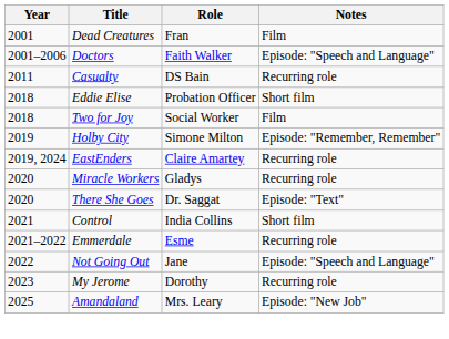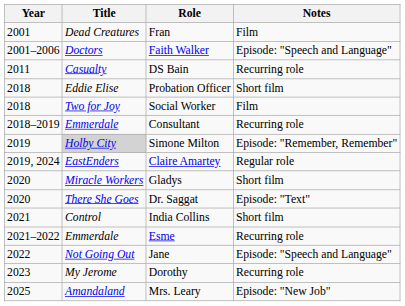 <table class="wikitable">
 <tr>
 <th>Year</th>
 <th>Title</th>
 <th>Role</th>
 <th>Notes</th>
 </tr>
 <tr>
 <td>2001</td>
 <td><em>Dead Creatures</em></td>
 <td>Fran</td>
 <td>Film</td>
 </tr>
 <tr>
 <td>2001–2006</td>
 <td><em><a href='#'>Doctors</a></em></td>
 <td><a href='#'>Faith Walker</a></td>
 <td>Episode: "Speech and Language"</td>
 </tr>
 <tr>
 <td>2011</td>
 <td><em><a href='#'>Casualty</a></em></td>
 <td>DS Bain</td>
 <td>Recurring role</td>
 </tr>
 <tr>
 <td>2018</td>
 <td><em>Eddie Elise</em></td>
 <td>Probation Officer</td>
 <td>Short film</td>
 </tr>
 <tr>
 <td>2018</td>
 <td><em><a href='#'>Two for Joy</a></em></td>
 <td>Social Worker</td>
 <td>Film</td>
 </tr>
 <tr>
+<td>2018–2019</td>
+<td><em><a href='#'>Emmerdale</a></em></td>
+<td>Consultant</td>
+<td>Recurring role</td>
+</tr>
+<tr>
 <td>2019</td>
-<td><em><a href='#'>Holby City</a></em></td>
+<td style="background: lightgrey;"><em><a href='#'>Holby City</a></em></td>
 <td>Simone Milton</td>
 <td>Episode: "Remember, Remember"</td>
 </tr>
 <tr>
 <td>2019, 2024</td>
 <td><em><a href='#'>EastEnders</a></em></td>
 <td><a href='#'>Claire Amartey</a></td>
-<td>Recurring role</td>
+<td>Regular role</td>
 </tr>
 <tr>
 <td>2020</td>
 <td><em><a href='#'>Miracle Workers</a></em></td>
 <td>Gladys</td>
-<td>Recurring role</td>
+<td>Short film</td>
 </tr>
 <tr>
 <td>2020</td>
 <td><em><a href='#'>There She Goes</a></em></td>
 <td>Dr. Saggat</td>
 <td>Episode: "Text"</td>
 </tr>
 <tr>
 <td>2021</td>
 <td><em>Control</em></td>
 <td>India Collins</td>
 <td>Short film</td>
 </tr>
 <tr>
 <td>2021–2022</td>
 <td><em>Emmerdale</em></td>
 <td><a href='#'>Esme</a></td>
 <td>Recurring role</td>
 </tr>
 <tr>
 <td>2022</td>
 <td><em><a href='#'>Not Going Out</a></em></td>
 <td>Jane</td>
 <td>Episode: "Speech and Language"</td>
 </tr>
 <tr>
 <td>2023</td>
 <td><em>My Jerome</em></td>
 <td>Dorothy</td>
 <td>Recurring role</td>
 </tr>
 <tr>
 <td>2025</td>
 <td><em><a href='#'>Amandaland</a></em></td>
 <td>Mrs. Leary</td>
 <td>Episode: "New Job"</td>
 </tr>
 </table>
